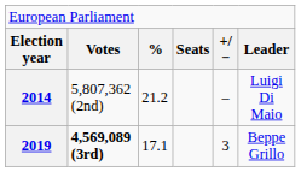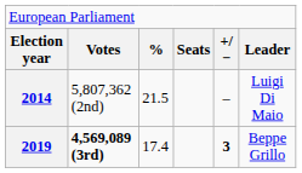 <table class=wikitable style="width:50%; border:1px #AAAAFF solid">
 <tr>
 <td colspan=6><a href='#'>European Parliament</a></td>
 </tr>
 <tr>
 <th width=13%>Election year</th>
 <th width=16%>Votes</th>
 <th width=6%>%</th>
 <th width=1%>Seats</th>
 <th width=8%>+/−</th>
 <th width=16%>Leader</th>
 </tr>
 <tr>
 <th><a href='#'>2014</a></th>
 <td>5,807,362 (2nd)</td>
-<td>21.2</td>
+<td>21.5</td>
 <td></td>
 <td style="text-align: center">–</td>
 <td style="text-align: center"><a href='#'>Luigi Di Maio</a></td>
 </tr>
 <tr>
 <th><a href='#'>2019</a></th>
 <td><strong>4,569,089 (3rd)</strong></td>
-<td>17.1</td>
+<td>17.4</td>
 <td></td>
-<td style="text-align: center"> 3</td>
+<td style="text-align: center"><strong> 3</strong></td>
 <td style="text-align: center"><a href='#'>Beppe Grillo</a></td>
 </tr>
 </table>
